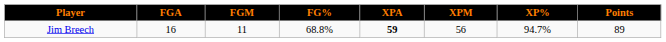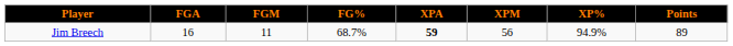 <table class="wikitable" width="80%">
 <tr align="center"  style="background:#000000;color:#FF7F00;">
 <td><strong>Player</strong></td>
 <td><strong>FGA</strong></td>
 <td><strong>FGM</strong></td>
 <td><strong>FG%</strong></td>
 <td><strong>XPA</strong></td>
 <td><strong>XPM</strong></td>
 <td><strong>XP%</strong></td>
 <td><strong>Points</strong></td>
 </tr>
 <tr align="center" bgcolor="">
 <td><a href='#'>Jim Breech</a></td>
 <td>16</td>
 <td>11</td>
-<td>68.8%</td>
+<td>68.7%</td>
 <td><strong>59</strong></td>
 <td>56</td>
-<td>94.7%</td>
+<td>94.9%</td>
 <td>89</td>
 </tr>
 </table>
